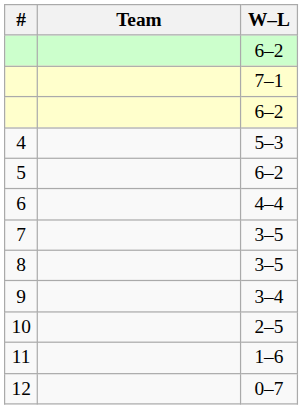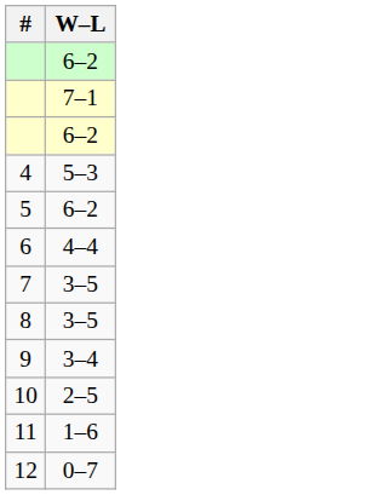 <table class=wikitable style="text-align:center;">
 <tr>
 <th width=20px>#</th>
-<th width=160px>Team</th>
 <th width=40px>W–L</th>
 </tr>
 <tr bgcolor=#CCFFCC>
 <td></td>
-<td align=left></td>
 <td>6–2</td>
 </tr>
 <tr bgcolor=#FFFFCC>
 <td></td>
-<td align=left></td>
 <td>7–1</td>
 </tr>
 <tr bgcolor=#FFFFCC>
 <td></td>
-<td align=left></td>
 <td>6–2</td>
 </tr>
 <tr>
 <td>4</td>
-<td align=left></td>
 <td>5–3</td>
 </tr>
 <tr>
 <td>5</td>
-<td align=left></td>
 <td>6–2</td>
 </tr>
 <tr>
 <td>6</td>
-<td align=left></td>
 <td>4–4</td>
 </tr>
 <tr>
 <td>7</td>
-<td align=left></td>
 <td>3–5</td>
 </tr>
 <tr>
 <td>8</td>
-<td align=left></td>
 <td>3–5</td>
 </tr>
 <tr>
 <td>9</td>
-<td align=left></td>
 <td>3–4</td>
 </tr>
 <tr>
 <td>10</td>
-<td align=left></td>
 <td>2–5</td>
 </tr>
 <tr>
 <td>11</td>
-<td align=left></td>
 <td>1–6</td>
 </tr>
 <tr>
 <td>12</td>
-<td align=left></td>
 <td>0–7</td>
 </tr>
 </table>
